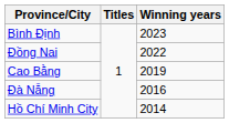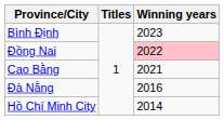 <table class="wikitable sortable" style="font-size: 95%;">
 <tr>
 <th>Province/City</th>
 <th>Titles</th>
 <th>Winning years</th>
 </tr>
 <tr>
 <td><a href='#'>Bình Định</a></td>
 <td rowspan=5 style="text-align:center;">1</td>
 <td>2023</td>
 </tr>
 <tr>
 <td><a href='#'>Đồng Nai</a></td>
-<td>2022</td>
+<td style="background: pink;">2022</td>
 </tr>
 <tr>
 <td><a href='#'>Cao Bằng</a></td>
-<td>2019</td>
+<td>2021</td>
 </tr>
 <tr>
 <td><a href='#'>Đà Nẵng</a></td>
 <td>2016</td>
 </tr>
 <tr>
 <td><a href='#'>Hồ Chí Minh City</a></td>
 <td>2014</td>
 </tr>
 </table>
